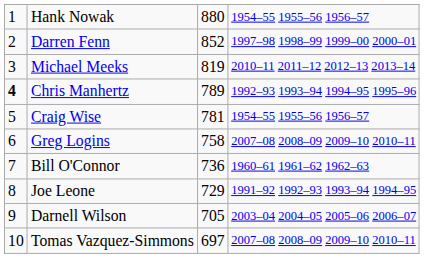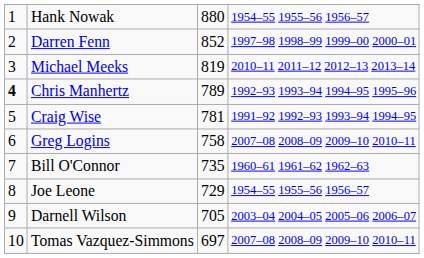 <table class="wikitable">
 <tr>
 </tr>
 <tr>
 <td>1</td>
 <td>Hank Nowak</td>
 <td>880</td>
 <td style="font-size:80%;"><a href='#'>1954–55</a> <a href='#'>1955–56</a> <a href='#'>1956–57</a></td>
 </tr>
 <tr>
 <td>2</td>
 <td><a href='#'>Darren Fenn</a></td>
 <td>852</td>
 <td style="font-size:80%;"><a href='#'>1997–98</a> <a href='#'>1998–99</a> <a href='#'>1999–00</a> <a href='#'>2000–01</a></td>
 </tr>
 <tr>
 <td>3</td>
 <td><a href='#'>Michael Meeks</a></td>
 <td>819</td>
 <td style="font-size:80%;"><a href='#'>2010–11</a> <a href='#'>2011–12</a> <a href='#'>2012–13</a> <a href='#'>2013–14</a></td>
 </tr>
 <tr>
 <td><strong>4</strong></td>
 <td><a href='#'>Chris Manhertz</a></td>
 <td>789</td>
 <td style="font-size:80%;"><a href='#'>1992–93</a> <a href='#'>1993–94</a> <a href='#'>1994–95</a> <a href='#'>1995–96</a></td>
 </tr>
 <tr>
 <td>5</td>
 <td><a href='#'>Craig Wise</a></td>
 <td>781</td>
-<td style="font-size:80%;"><a href='#'>1954–55</a> <a href='#'>1955–56</a> <a href='#'>1956–57</a></td>
+<td style="font-size:80%;"><a href='#'>1991–92</a> <a href='#'>1992–93</a> <a href='#'>1993–94</a> <a href='#'>1994–95</a></td>
 </tr>
 <tr>
 <td>6</td>
 <td><a href='#'>Greg Logins</a></td>
 <td>758</td>
 <td style="font-size:80%;"><a href='#'>2007–08</a> <a href='#'>2008–09</a> <a href='#'>2009–10</a> <a href='#'>2010–11</a></td>
 </tr>
 <tr>
 <td>7</td>
 <td>Bill O'Connor</td>
-<td>736</td>
+<td>735</td>
 <td style="font-size:80%;"><a href='#'>1960–61</a> <a href='#'>1961–62</a> <a href='#'>1962–63</a></td>
 </tr>
 <tr>
 <td>8</td>
 <td>Joe Leone</td>
 <td>729</td>
-<td style="font-size:80%;"><a href='#'>1991–92</a> <a href='#'>1992–93</a> <a href='#'>1993–94</a> <a href='#'>1994–95</a></td>
+<td style="font-size:80%;"><a href='#'>1954–55</a> <a href='#'>1955–56</a> <a href='#'>1956–57</a></td>
 </tr>
 <tr>
 <td>9</td>
 <td>Darnell Wilson</td>
 <td>705</td>
 <td style="font-size:80%;"><a href='#'>2003–04</a> <a href='#'>2004–05</a> <a href='#'>2005–06</a> <a href='#'>2006–07</a></td>
 </tr>
 <tr>
 <td>10</td>
 <td>Tomas Vazquez-Simmons</td>
 <td>697</td>
 <td style="font-size:80%;"><a href='#'>2007–08</a> <a href='#'>2008–09</a> <a href='#'>2009–10</a> <a href='#'>2010–11</a></td>
 </tr>
 </table>
